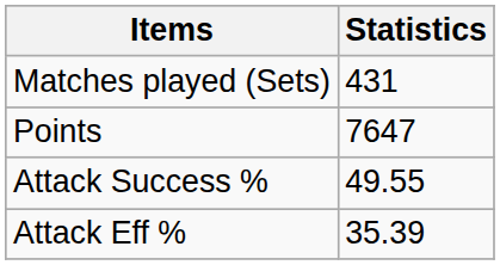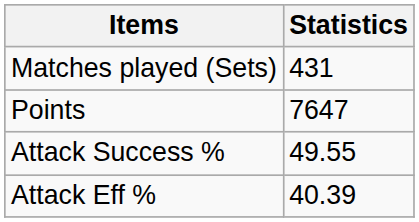 <table class="wikitable">
 <tr>
 <th>Items</th>
 <th>Statistics</th>
 </tr>
 <tr>
 <td>Matches played (Sets)</td>
 <td>431</td>
 </tr>
 <tr>
 <td>Points</td>
 <td>7647</td>
 </tr>
 <tr>
 <td>Attack Success %</td>
 <td>49.55</td>
 </tr>
 <tr>
 <td>Attack Eff %</td>
-<td>35.39</td>
+<td>40.39</td>
 </tr>
 </table>
